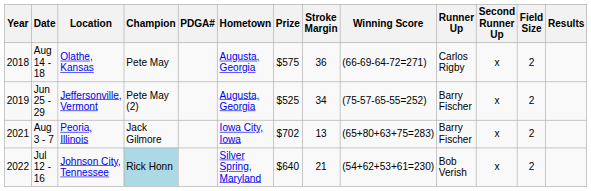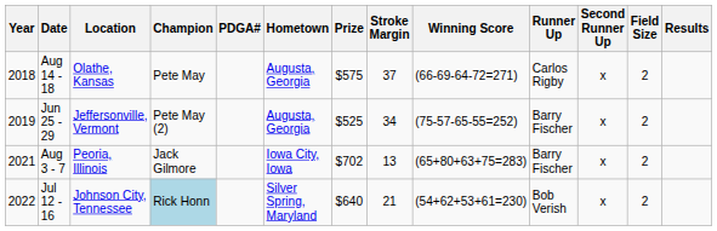 <table class="wikitable">
 <tr>
 <th>Year</th>
 <th>Date</th>
 <th>Location</th>
 <th>Champion</th>
 <th>PDGA#</th>
 <th>Hometown</th>
 <th>Prize</th>
 <th>Stroke Margin</th>
 <th>Winning Score</th>
 <th>Runner Up</th>
 <th>Second Runner Up</th>
 <th>Field Size</th>
 <th>Results</th>
 </tr>
 <tr>
 <td>2018</td>
 <td>Aug 14 - 18</td>
 <td><a href='#'>Olathe, Kansas</a></td>
 <td>Pete May</td>
 <td></td>
 <td><a href='#'>Augusta, Georgia</a></td>
 <td align="center">$575</td>
-<td align="center">36</td>
+<td align="center">37</td>
 <td>(66-69-64-72=271)</td>
 <td>Carlos Rigby</td>
 <td align="center">x</td>
 <td align="center">2</td>
 <td></td>
 </tr>
 <tr>
 <td>2019</td>
 <td>Jun 25 - 29</td>
 <td><a href='#'>Jeffersonville, Vermont</a></td>
 <td>Pete May (2)</td>
 <td></td>
 <td><a href='#'>Augusta, Georgia</a></td>
 <td align="center">$525</td>
 <td align="center">34</td>
 <td>(75-57-65-55=252)</td>
 <td>Barry Fischer</td>
 <td align="center">x</td>
 <td align="center">2</td>
 <td></td>
 </tr>
 <tr>
 <td>2021</td>
 <td>Aug 3 - 7</td>
 <td><a href='#'>Peoria, Illinois</a></td>
 <td>Jack Gilmore</td>
 <td></td>
 <td><a href='#'>Iowa City, Iowa</a></td>
 <td align="center">$702</td>
 <td align="center">13</td>
 <td>(65+80+63+75=283)</td>
 <td>Barry Fischer</td>
 <td align="center">x</td>
 <td align="center">2</td>
 <td></td>
 </tr>
 <tr>
 <td>2022</td>
 <td>Jul 12 - 16</td>
 <td><a href='#'>Johnson City, Tennessee</a></td>
 <td style="background: lightblue;">Rick Honn</td>
 <td></td>
 <td><a href='#'>Silver Spring, Maryland</a></td>
 <td align="center">$640</td>
 <td align="center">21</td>
 <td>(54+62+53+61=230)</td>
 <td>Bob Verish</td>
 <td align="center">x</td>
 <td align="center">2</td>
 <td></td>
 </tr>
 </table>
